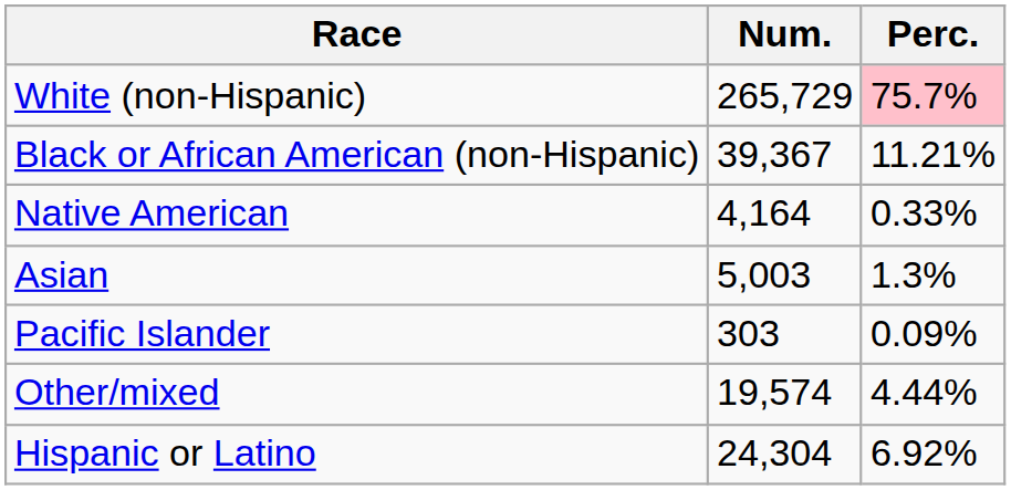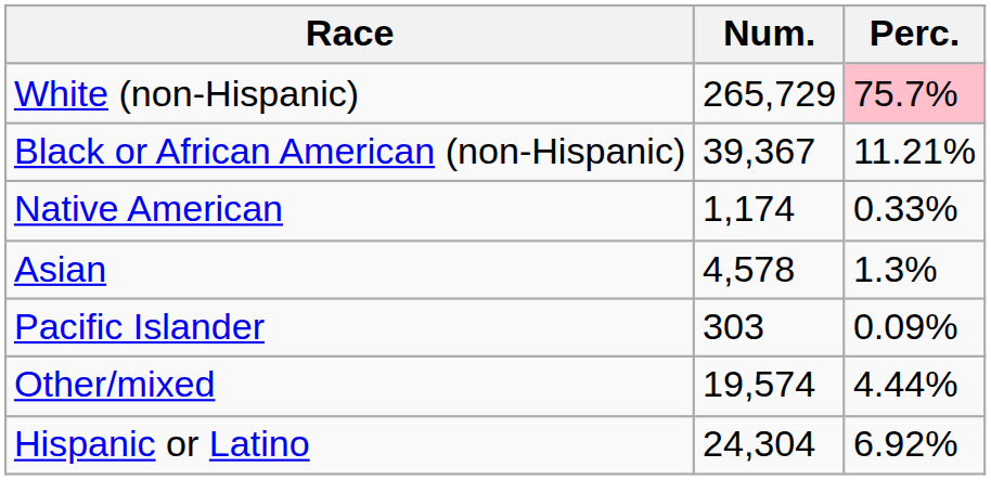 <table class="wikitable">
 <tr>
 <th>Race</th>
 <th>Num.</th>
 <th>Perc.</th>
 </tr>
 <tr>
 <td><a href='#'>White</a> (non-Hispanic)</td>
 <td>265,729</td>
 <td style="background: pink;">75.7%</td>
 </tr>
 <tr>
 <td><a href='#'>Black or African American</a> (non-Hispanic)</td>
 <td>39,367</td>
 <td>11.21%</td>
 </tr>
 <tr>
 <td><a href='#'>Native American</a></td>
-<td>4,164</td>
+<td>1,174</td>
 <td>0.33%</td>
 </tr>
 <tr>
 <td><a href='#'>Asian</a></td>
-<td>5,003</td>
+<td>4,578</td>
 <td>1.3%</td>
 </tr>
 <tr>
 <td><a href='#'>Pacific Islander</a></td>
 <td>303</td>
 <td>0.09%</td>
 </tr>
 <tr>
 <td><a href='#'>Other/mixed</a></td>
 <td>19,574</td>
 <td>4.44%</td>
 </tr>
 <tr>
 <td><a href='#'>Hispanic</a> or <a href='#'>Latino</a></td>
 <td>24,304</td>
 <td>6.92%</td>
 </tr>
 </table>
